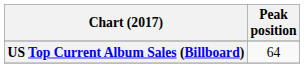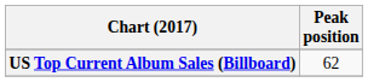 <table class="wikitable sortable plainrowheaders" style="text-align:center">
 <tr>
 <th scope="col">Chart (2017)</th>
 <th scope="col">Peak<br>position</th>
 </tr>
 <tr>
 </tr>
 <tr>
 </tr>
 <tr>
 <th scope="row">US <a href='#'>Top Current Album Sales</a> (<a href='#'>Billboard</a>) </th>
-<td align=center>64</td>
+<td align=center>62</td>
 </tr>
 <tr>
 </tr>
 </table>
